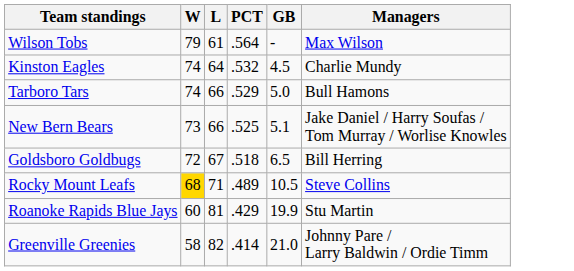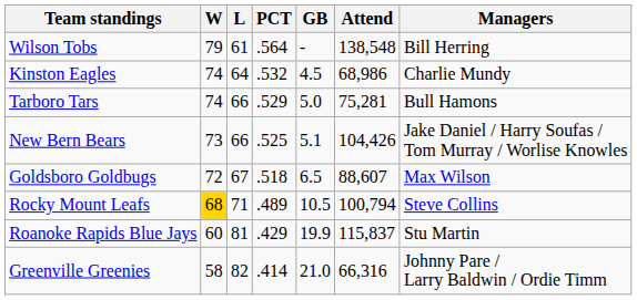 <table class="wikitable">
 <tr>
 <th>Team standings</th>
 <th>W</th>
 <th>L</th>
 <th>PCT</th>
 <th>GB</th>
+<th>Attend</th>
 <th>Managers</th>
 </tr>
 <tr>
 <td><a href='#'>Wilson Tobs</a></td>
 <td>79</td>
 <td>61</td>
 <td>.564</td>
 <td>-</td>
-<td><a href='#'>Max Wilson</a></td>
+<td>138,548</td>
+<td>Bill Herring</td>
 </tr>
 <tr>
 <td><a href='#'>Kinston Eagles</a></td>
 <td>74</td>
 <td>64</td>
 <td>.532</td>
 <td>4.5</td>
+<td>68,986</td>
 <td>Charlie Mundy</td>
 </tr>
 <tr>
 <td><a href='#'>Tarboro Tars</a></td>
 <td>74</td>
 <td>66</td>
 <td>.529</td>
 <td>5.0</td>
+<td>75,281</td>
 <td>Bull Hamons</td>
 </tr>
 <tr>
 <td><a href='#'>New Bern Bears</a></td>
 <td>73</td>
 <td>66</td>
 <td>.525</td>
 <td>5.1</td>
+<td>104,426</td>
 <td>Jake Daniel / Harry Soufas /<br> Tom Murray / Worlise Knowles</td>
 </tr>
 <tr>
 <td><a href='#'>Goldsboro Goldbugs</a></td>
 <td>72</td>
 <td>67</td>
 <td>.518</td>
 <td>6.5</td>
-<td>Bill Herring</td>
+<td>88,607</td>
+<td><a href='#'>Max Wilson</a></td>
 </tr>
 <tr>
 <td><a href='#'>Rocky Mount Leafs</a></td>
 <td style="background: gold;">68</td>
 <td>71</td>
 <td>.489</td>
 <td>10.5</td>
+<td>100,794</td>
 <td><a href='#'>Steve Collins</a></td>
 </tr>
 <tr>
 <td><a href='#'>Roanoke Rapids Blue Jays</a></td>
 <td>60</td>
 <td>81</td>
 <td>.429</td>
 <td>19.9</td>
+<td>115,837</td>
 <td>Stu Martin</td>
 </tr>
 <tr>
 <td><a href='#'>Greenville Greenies</a></td>
 <td>58</td>
 <td>82</td>
 <td>.414</td>
 <td>21.0</td>
+<td>66,316</td>
 <td>Johnny Pare /<br> Larry Baldwin / Ordie Timm</td>
 </tr>
 </table>
